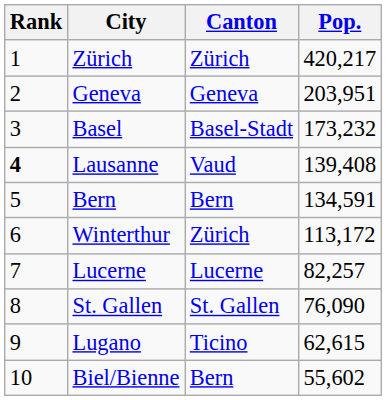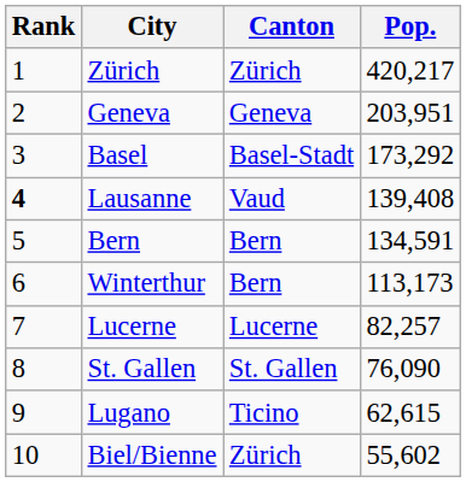 <table class="wikitable sortable">
 <tr>
 <th>Rank</th>
 <th>City</th>
 <th><a href='#'>Canton</a></th>
 <th><a href='#'>Pop.</a></th>
 </tr>
 <tr>
 <td>1</td>
 <td><a href='#'>Zürich</a></td>
 <td><a href='#'>Zürich</a></td>
 <td>420,217</td>
 </tr>
 <tr>
 <td>2</td>
 <td><a href='#'>Geneva</a></td>
 <td><a href='#'>Geneva</a></td>
 <td>203,951</td>
 </tr>
 <tr>
 <td>3</td>
 <td><a href='#'>Basel</a></td>
 <td><a href='#'>Basel-Stadt</a></td>
-<td>173,232</td>
+<td>173,292</td>
 </tr>
 <tr>
 <td><strong>4</strong></td>
 <td><a href='#'>Lausanne</a></td>
 <td><a href='#'>Vaud</a></td>
 <td>139,408</td>
 </tr>
 <tr>
 <td>5</td>
 <td><a href='#'>Bern</a></td>
 <td><a href='#'>Bern</a></td>
 <td>134,591</td>
 </tr>
 <tr>
 <td>6</td>
 <td><a href='#'>Winterthur</a></td>
-<td><a href='#'>Zürich</a></td>
-<td>113,172</td>
+<td><a href='#'>Bern</a></td>
+<td>113,173</td>
 </tr>
 <tr>
 <td>7</td>
 <td><a href='#'>Lucerne</a></td>
 <td><a href='#'>Lucerne</a></td>
 <td>82,257</td>
 </tr>
 <tr>
 <td>8</td>
 <td><a href='#'>St. Gallen</a></td>
 <td><a href='#'>St. Gallen</a></td>
 <td>76,090</td>
 </tr>
 <tr>
 <td>9</td>
 <td><a href='#'>Lugano</a></td>
 <td><a href='#'>Ticino</a></td>
 <td>62,615</td>
 </tr>
 <tr>
 <td>10</td>
 <td><a href='#'>Biel/Bienne</a></td>
-<td><a href='#'>Bern</a></td>
+<td><a href='#'>Zürich</a></td>
 <td>55,602</td>
 </tr>
 </table>
